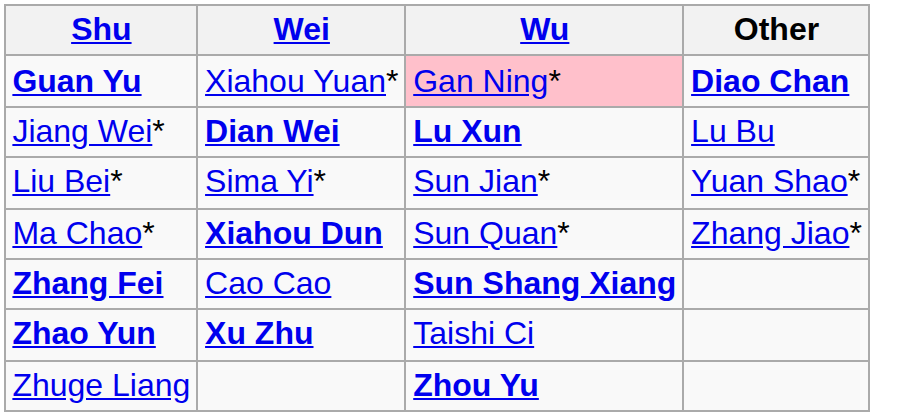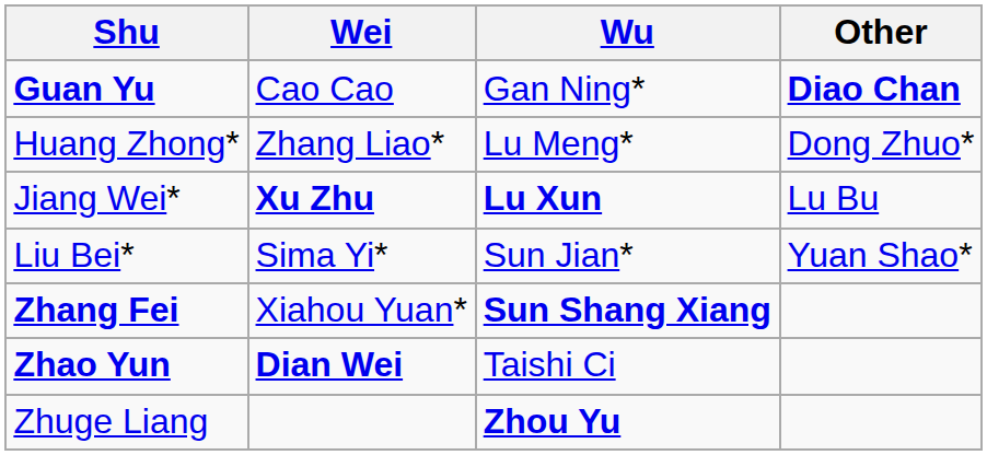 <table class="wikitable sortable">
 <tr>
 <th><a href='#'>Shu</a></th>
 <th><a href='#'>Wei</a></th>
 <th><a href='#'>Wu</a></th>
 <th>Other</th>
 </tr>
 <tr>
 <td><strong><a href='#'>Guan Yu</a></strong></td>
-<td><a href='#'>Xiahou Yuan</a>*</td>
-<td style="background: pink;"><a href='#'>Gan Ning</a>*</td>
+<td><a href='#'>Cao Cao</a></td>
+<td><a href='#'>Gan Ning</a>*</td>
 <td><strong><a href='#'>Diao Chan</a></strong></td>
 </tr>
 <tr>
+<td><a href='#'>Huang Zhong</a>*</td>
+<td><a href='#'>Zhang Liao</a>*</td>
+<td><a href='#'>Lu Meng</a>*</td>
+<td><a href='#'>Dong Zhuo</a>*</td>
+</tr>
+<tr>
 <td><a href='#'>Jiang Wei</a>*</td>
-<td><strong><a href='#'>Dian Wei</a></strong></td>
+<td><strong><a href='#'>Xu Zhu</a></strong></td>
 <td><strong><a href='#'>Lu Xun</a></strong></td>
 <td><a href='#'>Lu Bu</a></td>
 </tr>
 <tr>
 <td><a href='#'>Liu Bei</a>*</td>
 <td><a href='#'>Sima Yi</a>*</td>
 <td><a href='#'>Sun Jian</a>*</td>
 <td><a href='#'>Yuan Shao</a>*</td>
 </tr>
 <tr>
-<td><a href='#'>Ma Chao</a>*</td>
-<td><strong><a href='#'>Xiahou Dun</a></strong></td>
-<td><a href='#'>Sun Quan</a>*</td>
-<td><a href='#'>Zhang Jiao</a>*</td>
-</tr>
-<tr>
 <td><strong><a href='#'>Zhang Fei</a></strong></td>
-<td><a href='#'>Cao Cao</a></td>
+<td><a href='#'>Xiahou Yuan</a>*</td>
 <td><strong><a href='#'>Sun Shang Xiang</a></strong></td>
 <td></td>
 </tr>
 <tr>
 <td><strong><a href='#'>Zhao Yun</a></strong></td>
-<td><strong><a href='#'>Xu Zhu</a></strong></td>
+<td><strong><a href='#'>Dian Wei</a></strong></td>
 <td><a href='#'>Taishi Ci</a></td>
 <td></td>
 </tr>
 <tr>
 <td><a href='#'>Zhuge Liang</a></td>
 <td></td>
 <td><strong><a href='#'>Zhou Yu</a></strong></td>
 <td></td>
 </tr>
 </table>
